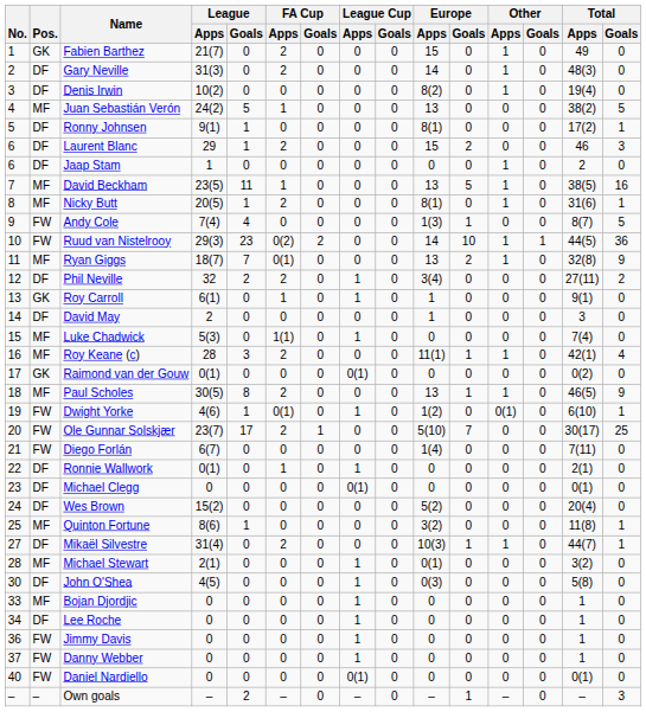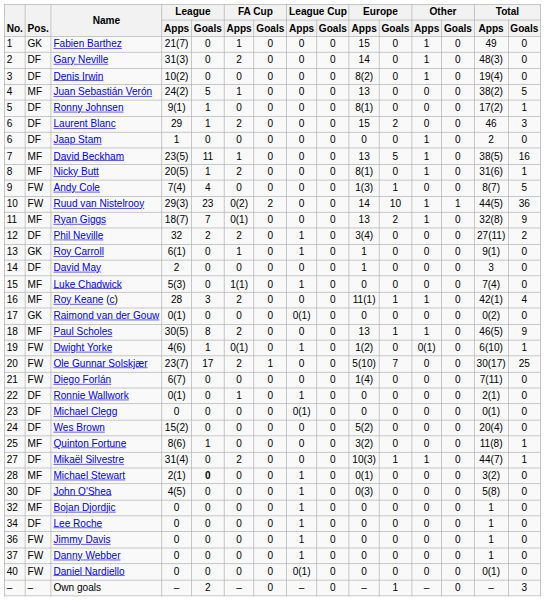 <table class="wikitable" style="text-align:center">
 <tr>
 <th rowspan="2" valign="bottom">No.</th>
 <th rowspan="2" valign="bottom">Pos.</th>
 <th rowspan="2">Name</th>
 <th colspan="2" width="85">League</th>
 <th colspan="2" width="85">FA Cup</th>
 <th colspan="2" width="85">League Cup</th>
 <th colspan="2" width="85">Europe</th>
 <th colspan="2" width="85">Other</th>
 <th colspan="2" width="85">Total</th>
 </tr>
 <tr>
 <th>Apps</th>
 <th>Goals</th>
 <th>Apps</th>
 <th>Goals</th>
 <th>Apps</th>
 <th>Goals</th>
 <th>Apps</th>
 <th>Goals</th>
 <th>Apps</th>
 <th>Goals</th>
 <th>Apps</th>
 <th>Goals</th>
 </tr>
 <tr>
 <td align="left">1</td>
 <td align="left">GK</td>
 <td align="left"> <a href='#'>Fabien Barthez</a></td>
 <td>21(7)</td>
 <td>0</td>
-<td>2</td>
+<td>1</td>
 <td>0</td>
 <td>0</td>
 <td>0</td>
 <td>15</td>
 <td>0</td>
 <td>1</td>
 <td>0</td>
 <td>49</td>
 <td>0</td>
 </tr>
 <tr>
 <td align="left">2</td>
 <td align="left">DF</td>
 <td align="left"> <a href='#'>Gary Neville</a></td>
 <td>31(3)</td>
 <td>0</td>
 <td>2</td>
 <td>0</td>
 <td>0</td>
 <td>0</td>
 <td>14</td>
 <td>0</td>
 <td>1</td>
 <td>0</td>
 <td>48(3)</td>
 <td>0</td>
 </tr>
 <tr>
 <td align="left">3</td>
 <td align="left">DF</td>
 <td align="left"> <a href='#'>Denis Irwin</a></td>
 <td>10(2)</td>
 <td>0</td>
 <td>0</td>
 <td>0</td>
 <td>0</td>
 <td>0</td>
 <td>8(2)</td>
 <td>0</td>
 <td>1</td>
 <td>0</td>
 <td>19(4)</td>
 <td>0</td>
 </tr>
 <tr>
 <td align="left">4</td>
 <td align="left">MF</td>
 <td align="left"> <a href='#'>Juan Sebastián Verón</a></td>
 <td>24(2)</td>
 <td>5</td>
 <td>1</td>
 <td>0</td>
 <td>0</td>
 <td>0</td>
 <td>13</td>
 <td>0</td>
 <td>0</td>
 <td>0</td>
 <td>38(2)</td>
 <td>5</td>
 </tr>
 <tr>
 <td align="left">5</td>
 <td align="left">DF</td>
 <td align="left"> <a href='#'>Ronny Johnsen</a></td>
 <td>9(1)</td>
 <td>1</td>
 <td>0</td>
 <td>0</td>
 <td>0</td>
 <td>0</td>
 <td>8(1)</td>
 <td>0</td>
 <td>0</td>
 <td>0</td>
 <td>17(2)</td>
 <td>1</td>
 </tr>
 <tr>
 <td align="left">6</td>
 <td align="left">DF</td>
 <td align="left"> <a href='#'>Laurent Blanc</a></td>
 <td>29</td>
 <td>1</td>
 <td>2</td>
 <td>0</td>
 <td>0</td>
 <td>0</td>
 <td>15</td>
 <td>2</td>
 <td>0</td>
 <td>0</td>
 <td>46</td>
 <td>3</td>
 </tr>
 <tr>
 <td align="left">6</td>
 <td align="left">DF</td>
 <td align="left"> <a href='#'>Jaap Stam</a></td>
 <td>1</td>
 <td>0</td>
 <td>0</td>
 <td>0</td>
 <td>0</td>
 <td>0</td>
 <td>0</td>
 <td>0</td>
 <td>1</td>
 <td>0</td>
 <td>2</td>
 <td>0</td>
 </tr>
 <tr>
 <td align="left">7</td>
 <td align="left">MF</td>
 <td align="left"> <a href='#'>David Beckham</a></td>
 <td>23(5)</td>
 <td>11</td>
 <td>1</td>
 <td>0</td>
 <td>0</td>
 <td>0</td>
 <td>13</td>
 <td>5</td>
 <td>1</td>
 <td>0</td>
 <td>38(5)</td>
 <td>16</td>
 </tr>
 <tr>
 <td align="left">8</td>
 <td align="left">MF</td>
 <td align="left"> <a href='#'>Nicky Butt</a></td>
 <td>20(5)</td>
 <td>1</td>
 <td>2</td>
 <td>0</td>
 <td>0</td>
 <td>0</td>
 <td>8(1)</td>
 <td>0</td>
 <td>1</td>
 <td>0</td>
 <td>31(6)</td>
 <td>1</td>
 </tr>
 <tr>
 <td align="left">9</td>
 <td align="left">FW</td>
 <td align="left"> <a href='#'>Andy Cole</a></td>
 <td>7(4)</td>
 <td>4</td>
 <td>0</td>
 <td>0</td>
 <td>0</td>
 <td>0</td>
 <td>1(3)</td>
 <td>1</td>
 <td>0</td>
 <td>0</td>
 <td>8(7)</td>
 <td>5</td>
 </tr>
 <tr>
 <td align="left">10</td>
 <td align="left">FW</td>
 <td align="left"> <a href='#'>Ruud van Nistelrooy</a></td>
 <td>29(3)</td>
 <td>23</td>
 <td>0(2)</td>
 <td>2</td>
 <td>0</td>
 <td>0</td>
 <td>14</td>
 <td>10</td>
 <td>1</td>
 <td>1</td>
 <td>44(5)</td>
 <td>36</td>
 </tr>
 <tr>
 <td align="left">11</td>
 <td align="left">MF</td>
 <td align="left"> <a href='#'>Ryan Giggs</a></td>
 <td>18(7)</td>
 <td>7</td>
 <td>0(1)</td>
 <td>0</td>
 <td>0</td>
 <td>0</td>
 <td>13</td>
 <td>2</td>
 <td>1</td>
 <td>0</td>
 <td>32(8)</td>
 <td>9</td>
 </tr>
 <tr>
 <td align="left">12</td>
 <td align="left">DF</td>
 <td align="left"> <a href='#'>Phil Neville</a></td>
 <td>32</td>
 <td>2</td>
 <td>2</td>
 <td>0</td>
 <td>1</td>
 <td>0</td>
 <td>3(4)</td>
 <td>0</td>
 <td>0</td>
 <td>0</td>
 <td>27(11)</td>
 <td>2</td>
 </tr>
 <tr>
 <td align="left">13</td>
 <td align="left">GK</td>
 <td align="left"> <a href='#'>Roy Carroll</a></td>
 <td>6(1)</td>
 <td>0</td>
 <td>1</td>
 <td>0</td>
 <td>1</td>
 <td>0</td>
 <td>1</td>
 <td>0</td>
 <td>0</td>
 <td>0</td>
 <td>9(1)</td>
 <td>0</td>
 </tr>
 <tr>
 <td align="left">14</td>
 <td align="left">DF</td>
 <td align="left"> <a href='#'>David May</a></td>
 <td>2</td>
 <td>0</td>
 <td>0</td>
 <td>0</td>
 <td>0</td>
 <td>0</td>
 <td>1</td>
 <td>0</td>
 <td>0</td>
 <td>0</td>
 <td>3</td>
 <td>0</td>
 </tr>
 <tr>
 <td align="left">15</td>
 <td align="left">MF</td>
 <td align="left"> <a href='#'>Luke Chadwick</a></td>
 <td>5(3)</td>
 <td>0</td>
 <td>1(1)</td>
 <td>0</td>
 <td>1</td>
 <td>0</td>
 <td>0</td>
 <td>0</td>
 <td>0</td>
 <td>0</td>
 <td>7(4)</td>
 <td>0</td>
 </tr>
 <tr>
 <td align="left">16</td>
 <td align="left">MF</td>
 <td align="left"> <a href='#'>Roy Keane</a> (<a href='#'>c</a>)</td>
 <td>28</td>
 <td>3</td>
 <td>2</td>
 <td>0</td>
 <td>0</td>
 <td>0</td>
 <td>11(1)</td>
 <td>1</td>
 <td>1</td>
 <td>0</td>
 <td>42(1)</td>
 <td>4</td>
 </tr>
 <tr>
 <td align="left">17</td>
 <td align="left">GK</td>
 <td align="left"> <a href='#'>Raimond van der Gouw</a></td>
 <td>0(1)</td>
 <td>0</td>
 <td>0</td>
 <td>0</td>
 <td>0(1)</td>
 <td>0</td>
 <td>0</td>
 <td>0</td>
 <td>0</td>
 <td>0</td>
 <td>0(2)</td>
 <td>0</td>
 </tr>
 <tr>
 <td align="left">18</td>
 <td align="left">MF</td>
 <td align="left"> <a href='#'>Paul Scholes</a></td>
 <td>30(5)</td>
 <td>8</td>
 <td>2</td>
 <td>0</td>
 <td>0</td>
 <td>0</td>
 <td>13</td>
 <td>1</td>
 <td>1</td>
 <td>0</td>
 <td>46(5)</td>
 <td>9</td>
 </tr>
 <tr>
 <td align="left">19</td>
 <td align="left">FW</td>
 <td align="left"> <a href='#'>Dwight Yorke</a></td>
 <td>4(6)</td>
 <td>1</td>
 <td>0(1)</td>
 <td>0</td>
 <td>1</td>
 <td>0</td>
 <td>1(2)</td>
 <td>0</td>
 <td>0(1)</td>
 <td>0</td>
 <td>6(10)</td>
 <td>1</td>
 </tr>
 <tr>
 <td align="left">20</td>
 <td align="left">FW</td>
 <td align="left"> <a href='#'>Ole Gunnar Solskjær</a></td>
 <td>23(7)</td>
 <td>17</td>
 <td>2</td>
 <td>1</td>
 <td>0</td>
 <td>0</td>
 <td>5(10)</td>
 <td>7</td>
 <td>0</td>
 <td>0</td>
 <td>30(17)</td>
 <td>25</td>
 </tr>
 <tr>
 <td align="left">21</td>
 <td align="left">FW</td>
 <td align="left"> <a href='#'>Diego Forlán</a></td>
 <td>6(7)</td>
 <td>0</td>
 <td>0</td>
 <td>0</td>
 <td>0</td>
 <td>0</td>
 <td>1(4)</td>
 <td>0</td>
 <td>0</td>
 <td>0</td>
 <td>7(11)</td>
 <td>0</td>
 </tr>
 <tr>
 <td align="left">22</td>
 <td align="left">DF</td>
 <td align="left"> <a href='#'>Ronnie Wallwork</a></td>
 <td>0(1)</td>
 <td>0</td>
 <td>1</td>
 <td>0</td>
 <td>1</td>
 <td>0</td>
 <td>0</td>
 <td>0</td>
 <td>0</td>
 <td>0</td>
 <td>2(1)</td>
 <td>0</td>
 </tr>
 <tr>
 <td align="left">23</td>
 <td align="left">DF</td>
 <td align="left"> <a href='#'>Michael Clegg</a></td>
 <td>0</td>
 <td>0</td>
 <td>0</td>
 <td>0</td>
 <td>0(1)</td>
 <td>0</td>
 <td>0</td>
 <td>0</td>
 <td>0</td>
 <td>0</td>
 <td>0(1)</td>
 <td>0</td>
 </tr>
 <tr>
 <td align="left">24</td>
 <td align="left">DF</td>
 <td align="left"> <a href='#'>Wes Brown</a></td>
 <td>15(2)</td>
 <td>0</td>
 <td>0</td>
 <td>0</td>
 <td>0</td>
 <td>0</td>
 <td>5(2)</td>
 <td>0</td>
 <td>0</td>
 <td>0</td>
 <td>20(4)</td>
 <td>0</td>
 </tr>
 <tr>
 <td align="left">25</td>
 <td align="left">MF</td>
 <td align="left"> <a href='#'>Quinton Fortune</a></td>
 <td>8(6)</td>
 <td>1</td>
 <td>0</td>
 <td>0</td>
 <td>0</td>
 <td>0</td>
 <td>3(2)</td>
 <td>0</td>
 <td>0</td>
 <td>0</td>
 <td>11(8)</td>
 <td>1</td>
 </tr>
 <tr>
 <td align="left">27</td>
 <td align="left">DF</td>
 <td align="left"> <a href='#'>Mikaël Silvestre</a></td>
 <td>31(4)</td>
 <td>0</td>
 <td>2</td>
 <td>0</td>
 <td>0</td>
 <td>0</td>
 <td>10(3)</td>
 <td>1</td>
 <td>1</td>
 <td>0</td>
 <td>44(7)</td>
 <td>1</td>
 </tr>
 <tr>
 <td align="left">28</td>
 <td align="left">MF</td>
 <td align="left"> <a href='#'>Michael Stewart</a></td>
 <td>2(1)</td>
-<td>0</td>
+<td><strong>0</strong></td>
 <td>0</td>
 <td>0</td>
 <td>1</td>
 <td>0</td>
 <td>0(1)</td>
 <td>0</td>
 <td>0</td>
 <td>0</td>
 <td>3(2)</td>
 <td>0</td>
 </tr>
 <tr>
 <td align="left">30</td>
 <td align="left">DF</td>
 <td align="left"> <a href='#'>John O'Shea</a></td>
 <td>4(5)</td>
 <td>0</td>
 <td>0</td>
 <td>0</td>
 <td>1</td>
 <td>0</td>
 <td>0(3)</td>
 <td>0</td>
 <td>0</td>
 <td>0</td>
 <td>5(8)</td>
 <td>0</td>
 </tr>
 <tr>
-<td align="left">33</td>
+<td align="left">32</td>
 <td align="left">MF</td>
 <td align="left"> <a href='#'>Bojan Djordjic</a></td>
 <td>0</td>
 <td>0</td>
 <td>0</td>
 <td>0</td>
 <td>1</td>
 <td>0</td>
 <td>0</td>
 <td>0</td>
 <td>0</td>
 <td>0</td>
 <td>1</td>
 <td>0</td>
 </tr>
 <tr>
 <td align="left">34</td>
 <td align="left">DF</td>
 <td align="left"> <a href='#'>Lee Roche</a></td>
 <td>0</td>
 <td>0</td>
 <td>0</td>
 <td>0</td>
 <td>1</td>
 <td>0</td>
 <td>0</td>
 <td>0</td>
 <td>0</td>
 <td>0</td>
 <td>1</td>
 <td>0</td>
 </tr>
 <tr>
 <td align="left">36</td>
 <td align="left">FW</td>
 <td align="left"> <a href='#'>Jimmy Davis</a></td>
 <td>0</td>
 <td>0</td>
 <td>0</td>
 <td>0</td>
 <td>1</td>
 <td>0</td>
 <td>0</td>
 <td>0</td>
 <td>0</td>
 <td>0</td>
 <td>1</td>
 <td>0</td>
 </tr>
 <tr>
 <td align="left">37</td>
 <td align="left">FW</td>
 <td align="left"> <a href='#'>Danny Webber</a></td>
 <td>0</td>
 <td>0</td>
 <td>0</td>
 <td>0</td>
 <td>1</td>
 <td>0</td>
 <td>0</td>
 <td>0</td>
 <td>0</td>
 <td>0</td>
 <td>1</td>
 <td>0</td>
 </tr>
 <tr>
 <td align="left">40</td>
 <td align="left">FW</td>
 <td align="left"> <a href='#'>Daniel Nardiello</a></td>
 <td>0</td>
 <td>0</td>
 <td>0</td>
 <td>0</td>
 <td>0(1)</td>
 <td>0</td>
 <td>0</td>
 <td>0</td>
 <td>0</td>
 <td>0</td>
 <td>0(1)</td>
 <td>0</td>
 </tr>
 <tr>
 <td align="left">–</td>
 <td align="left">–</td>
 <td align="left">Own goals</td>
 <td>–</td>
 <td>2</td>
 <td>–</td>
 <td>0</td>
 <td>–</td>
 <td>0</td>
 <td>–</td>
 <td>1</td>
 <td>–</td>
 <td>0</td>
 <td>–</td>
 <td>3</td>
 </tr>
 </table>
